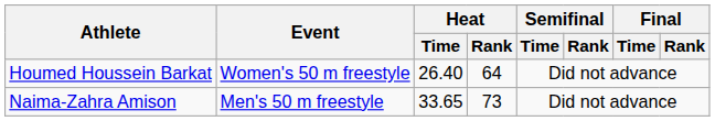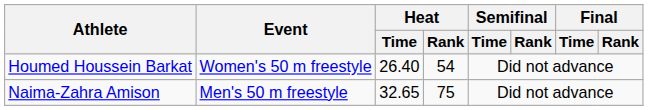 <table class=wikitable style="font-size:90%">
 <tr>
 <th rowspan="2">Athlete</th>
 <th rowspan="2">Event</th>
 <th colspan="2">Heat</th>
 <th colspan="2">Semifinal</th>
 <th colspan="2">Final</th>
 </tr>
 <tr style="font-size:95%">
 <th>Time</th>
 <th>Rank</th>
 <th>Time</th>
 <th>Rank</th>
 <th>Time</th>
 <th>Rank</th>
 </tr>
 <tr align=center>
 <td align=left><a href='#'>Houmed Houssein Barkat</a></td>
 <td align=left><a href='#'>Women's 50 m freestyle</a></td>
 <td>26.40</td>
-<td>64</td>
+<td>54</td>
 <td colspan=4>Did not advance</td>
 </tr>
 <tr align=center>
 <td align=left><a href='#'>Naima-Zahra Amison</a></td>
 <td align=left><a href='#'>Men's 50 m freestyle</a></td>
-<td>33.65</td>
-<td>73</td>
+<td>32.65</td>
+<td>75</td>
 <td colspan=4>Did not advance</td>
 </tr>
 </table>
